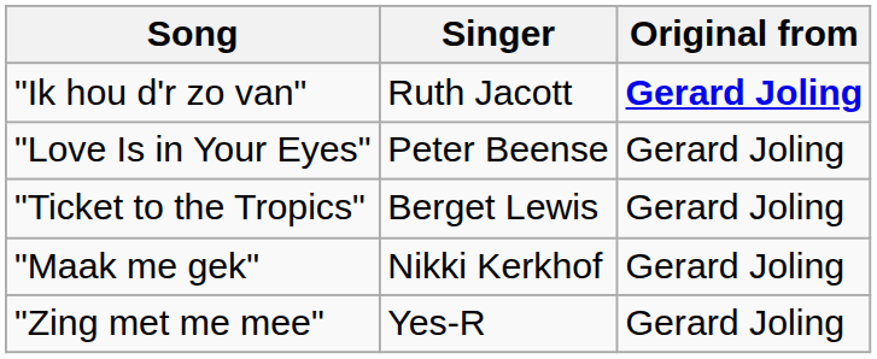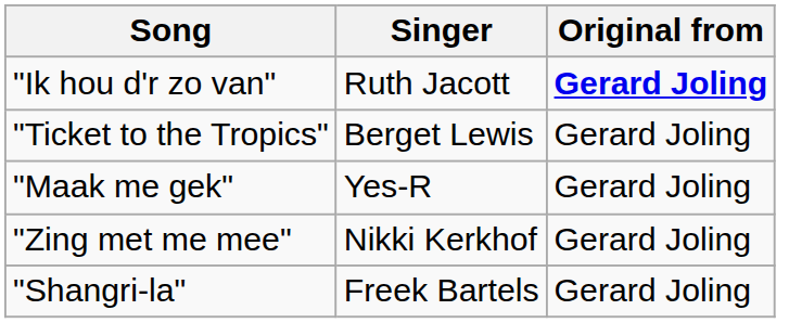 <table class="wikitable">
 <tr>
 <th>Song</th>
 <th>Singer</th>
 <th>Original from</th>
 </tr>
 <tr>
 <td>"Ik hou d'r zo van"</td>
 <td>Ruth Jacott</td>
 <td><strong><a href='#'>Gerard Joling</a></strong></td>
 </tr>
 <tr>
-<td>"Love Is in Your Eyes"</td>
-<td>Peter Beense</td>
-<td>Gerard Joling</td>
-</tr>
-<tr>
 <td>"Ticket to the Tropics"</td>
 <td>Berget Lewis</td>
 <td>Gerard Joling</td>
 </tr>
 <tr>
 <td>"Maak me gek"</td>
+<td>Yes-R</td>
+<td>Gerard Joling</td>
+</tr>
+<tr>
+<td>"Zing met me mee"</td>
 <td>Nikki Kerkhof</td>
 <td>Gerard Joling</td>
 </tr>
 <tr>
-<td>"Zing met me mee"</td>
-<td>Yes-R</td>
+<td>"Shangri-la"</td>
+<td>Freek Bartels</td>
 <td>Gerard Joling</td>
 </tr>
 </table>
